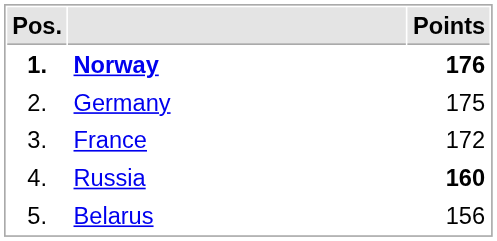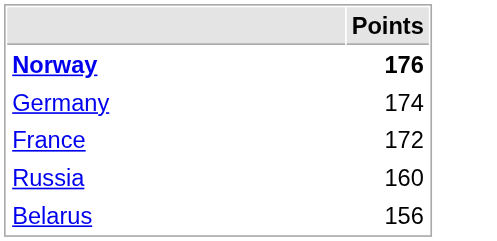 <table cellspacing="1" cellpadding="3" style="border:1px solid #AAAAAA;font-size:90%">
 <tr bgcolor="#E4E4E4">
-<th style="border-bottom:1px solid #AAAAAA" width=10>Pos.</th>
 <th style="border-bottom:1px solid #AAAAAA" width=200></th>
 <th style="border-bottom:1px solid #AAAAAA" width=20>Points</th>
 </tr>
 <tr>
-<td align="center"><strong>1.</strong></td>
 <td> <strong><a href='#'>Norway</a></strong></td>
 <td align="right"><strong>176</strong></td>
 </tr>
 <tr>
-<td align="center">2.</td>
 <td> <a href='#'>Germany</a></td>
-<td align="right">175</td>
+<td align="right">174</td>
 </tr>
 <tr>
-<td align="center">3.</td>
 <td> <a href='#'>France</a></td>
 <td align="right">172</td>
 </tr>
 <tr>
-<td align="center">4.</td>
 <td> <a href='#'>Russia</a></td>
-<td align="right"><strong>160</strong></td>
+<td align="right">160</td>
 </tr>
 <tr>
-<td align="center">5.</td>
 <td> <a href='#'>Belarus</a></td>
 <td align="right">156</td>
 </tr>
 </table>
